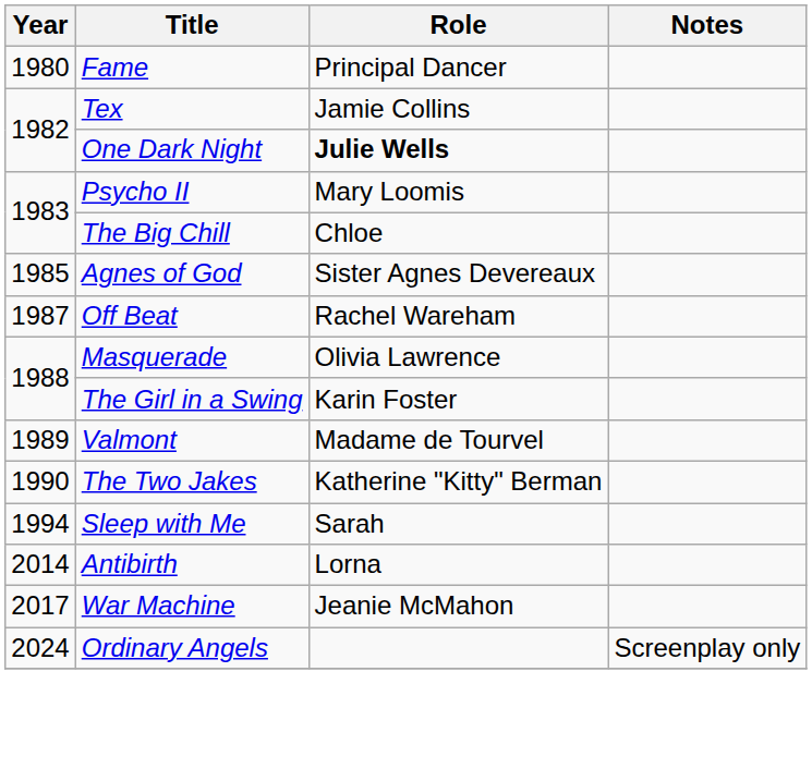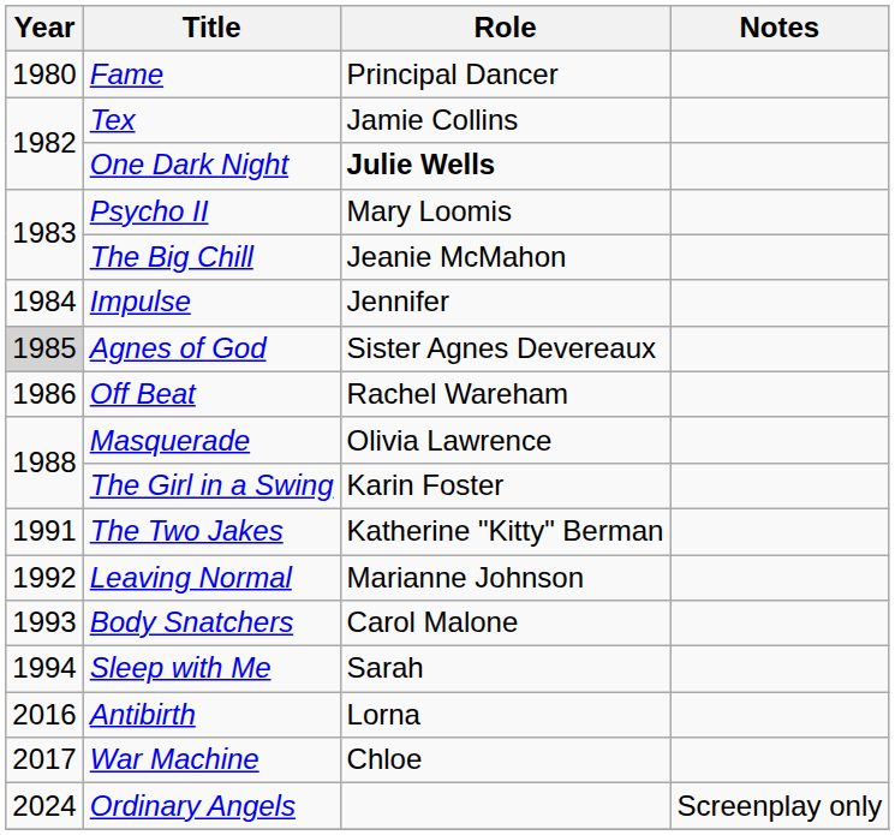 <table class="wikitable sortable">
 <tr>
 <th>Year</th>
 <th>Title</th>
 <th>Role</th>
 <th>Notes</th>
 </tr>
 <tr>
 <td>1980</td>
 <td><em><a href='#'>Fame</a></em></td>
 <td>Principal Dancer</td>
 <td></td>
 </tr>
 <tr>
 <td rowspan="2">1982</td>
 <td><em><a href='#'>Tex</a></em></td>
 <td>Jamie Collins</td>
 <td></td>
 </tr>
 <tr>
 <td><em><a href='#'>One Dark Night</a></em></td>
 <td><strong>Julie Wells</strong></td>
 <td></td>
 </tr>
 <tr>
 <td rowspan="2">1983</td>
 <td><em><a href='#'>Psycho II</a></em></td>
 <td>Mary Loomis</td>
 <td></td>
 </tr>
 <tr>
 <td data-sort-value="Big Chill, The"><em><a href='#'>The Big Chill</a></em></td>
-<td>Chloe</td>
+<td>Jeanie McMahon</td>
 <td></td>
 </tr>
 <tr>
-<td>1985</td>
+<td>1984</td>
+<td><em><a href='#'>Impulse</a></em></td>
+<td>Jennifer</td>
+<td></td>
+</tr>
+<tr>
+<td style="background: lightgrey;">1985</td>
 <td><em><a href='#'>Agnes of God</a></em></td>
 <td>Sister Agnes Devereaux</td>
 <td></td>
 </tr>
 <tr>
-<td>1987</td>
+<td>1986</td>
 <td><em><a href='#'>Off Beat</a></em></td>
 <td>Rachel Wareham</td>
 <td></td>
 </tr>
 <tr>
 <td rowspan="2">1988</td>
 <td><em><a href='#'>Masquerade</a></em></td>
 <td>Olivia Lawrence</td>
 <td></td>
 </tr>
 <tr>
 <td data-sort-value="Girl in a Swing, The"><em><a href='#'>The Girl in a Swing</a></em></td>
 <td>Karin Foster</td>
 <td></td>
 </tr>
 <tr>
-<td>1989</td>
-<td><em><a href='#'>Valmont</a></em></td>
-<td>Madame de Tourvel</td>
+<td>1991</td>
+<td data-sort-value="Two Jakes, The"><em><a href='#'>The Two Jakes</a></em></td>
+<td>Katherine "Kitty" Berman</td>
 <td></td>
 </tr>
 <tr>
-<td>1990</td>
-<td data-sort-value="Two Jakes, The"><em><a href='#'>The Two Jakes</a></em></td>
-<td>Katherine "Kitty" Berman</td>
+<td>1992</td>
+<td><em><a href='#'>Leaving Normal</a></em></td>
+<td>Marianne Johnson</td>
+<td></td>
+</tr>
+<tr>
+<td>1993</td>
+<td><em><a href='#'>Body Snatchers</a></em></td>
+<td>Carol Malone</td>
 <td></td>
 </tr>
 <tr>
 <td>1994</td>
 <td><em><a href='#'>Sleep with Me</a></em></td>
 <td>Sarah</td>
 <td></td>
 </tr>
 <tr>
-<td>2014</td>
+<td>2016</td>
 <td><em><a href='#'>Antibirth</a></em></td>
 <td>Lorna</td>
 <td></td>
 </tr>
 <tr>
 <td>2017</td>
 <td><em><a href='#'>War Machine</a></em></td>
-<td>Jeanie McMahon</td>
+<td>Chloe</td>
 <td></td>
 </tr>
 <tr>
 <td>2024</td>
 <td><em><a href='#'>Ordinary Angels</a></em></td>
 <td></td>
 <td>Screenplay only</td>
 </tr>
 <tr>
 </tr>
 </table>
